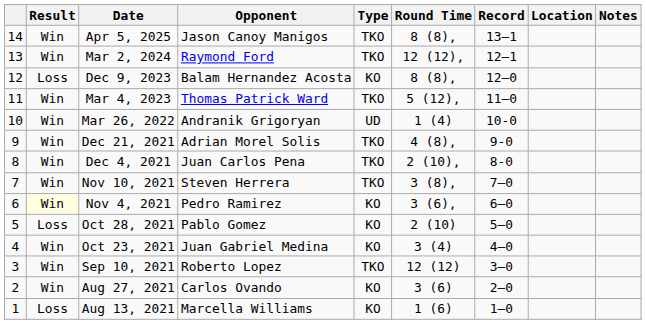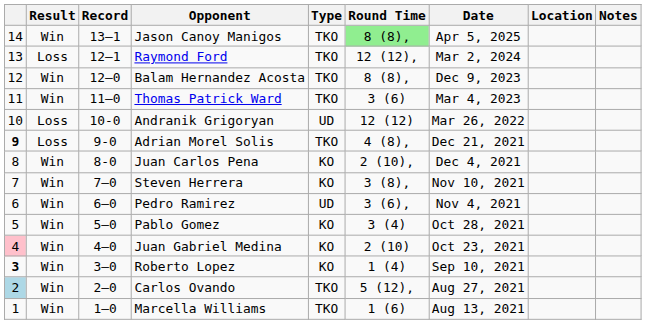 <table class="wikitable" style="text-align:center">
 <tr>
 <th></th>
 <th>Result</th>
-<th>Date</th>
+<th>Record</th>
 <th>Opponent</th>
 <th>Type</th>
 <th>Round Time</th>
-<th>Record</th>
+<th>Date</th>
 <th>Location</th>
 <th>Notes</th>
 </tr>
 <tr>
 <td>14</td>
 <td>Win</td>
-<td>Apr 5, 2025</td>
+<td>13–1</td>
 <td style="text-align:left;">Jason Canoy Manigos</td>
 <td>TKO</td>
-<td>8 (8), </td>
-<td>13–1</td>
+<td style="background: lightgreen;">8 (8), </td>
+<td>Apr 5, 2025</td>
 <td style="text-align:left;"></td>
 <td></td>
 </tr>
 <tr>
 <td>13</td>
-<td>Win</td>
-<td>Mar 2, 2024</td>
+<td>Loss</td>
+<td>12–1</td>
 <td style="text-align:left;"><a href='#'>Raymond Ford</a></td>
 <td>TKO</td>
 <td>12 (12), </td>
-<td>12–1</td>
+<td>Mar 2, 2024</td>
 <td style="text-align:left;"></td>
 <td></td>
 </tr>
 <tr>
 <td>12</td>
-<td>Loss</td>
+<td>Win</td>
+<td>12–0</td>
+<td style="text-align:left;">Balam Hernandez Acosta</td>
+<td>TKO</td>
+<td>8 (8), </td>
 <td>Dec 9, 2023</td>
-<td style="text-align:left;">Balam Hernandez Acosta</td>
-<td>KO</td>
-<td>8 (8), </td>
-<td>12–0</td>
 <td style="text-align:left;"></td>
 <td></td>
 </tr>
 <tr>
 <td>11</td>
 <td>Win</td>
-<td>Mar 4, 2023</td>
+<td>11–0</td>
 <td style="text-align:left;"><a href='#'>Thomas Patrick Ward</a></td>
 <td>TKO</td>
-<td>5 (12), </td>
-<td>11–0</td>
+<td>3 (6) </td>
+<td>Mar 4, 2023</td>
 <td style="text-align:left;"></td>
 <td></td>
 </tr>
 <tr>
 <td>10</td>
-<td>Win</td>
-<td>Mar 26, 2022</td>
+<td>Loss</td>
+<td>10-0</td>
 <td style="text-align:left;">Andranik Grigoryan</td>
 <td>UD</td>
-<td>1 (4) </td>
-<td>10-0</td>
+<td>12 (12)</td>
+<td>Mar 26, 2022</td>
 <td style="text-align:left;"></td>
 <td></td>
 </tr>
 <tr>
-<td>9</td>
-<td>Win</td>
-<td>Dec 21, 2021</td>
+<td><strong>9</strong></td>
+<td>Loss</td>
+<td>9-0</td>
 <td style="text-align:left;">Adrian Morel Solis</td>
 <td>TKO</td>
 <td>4 (8), </td>
-<td>9-0</td>
+<td>Dec 21, 2021</td>
 <td style="text-align:left;"></td>
 <td></td>
 </tr>
 <tr>
 <td>8</td>
 <td>Win</td>
+<td>8-0</td>
+<td style="text-align:left;">Juan Carlos Pena</td>
+<td>KO</td>
+<td>2 (10), </td>
 <td>Dec 4, 2021</td>
-<td style="text-align:left;">Juan Carlos Pena</td>
-<td>TKO</td>
-<td>2 (10), </td>
-<td>8-0</td>
 <td style="text-align:left;"></td>
 <td></td>
 </tr>
 <tr>
 <td>7</td>
 <td>Win</td>
+<td>7–0</td>
+<td style="text-align:left;">Steven Herrera</td>
+<td>KO</td>
+<td>3 (8), </td>
 <td>Nov 10, 2021</td>
-<td style="text-align:left;">Steven Herrera</td>
-<td>TKO</td>
-<td>3 (8), </td>
-<td>7–0</td>
 <td style="text-align:left;"></td>
 <td></td>
 </tr>
 <tr>
 <td>6</td>
-<td style="background: lightyellow;">Win</td>
+<td>Win</td>
+<td>6–0</td>
+<td style="text-align:left;">Pedro Ramirez</td>
+<td>UD</td>
+<td>3 (6), </td>
 <td>Nov 4, 2021</td>
-<td style="text-align:left;">Pedro Ramirez</td>
-<td>KO</td>
-<td>3 (6), </td>
-<td>6–0</td>
 <td style="text-align:left;"></td>
 <td></td>
 </tr>
 <tr>
 <td>5</td>
-<td>Loss</td>
-<td>Oct 28, 2021</td>
+<td>Win</td>
+<td>5–0</td>
 <td style="text-align:left;">Pablo Gomez</td>
 <td>KO</td>
-<td>2 (10) </td>
-<td>5–0</td>
+<td>3 (4)</td>
+<td>Oct 28, 2021</td>
 <td style="text-align:left;"></td>
 <td></td>
 </tr>
 <tr>
-<td>4</td>
+<td style="background: pink;">4</td>
 <td>Win</td>
-<td>Oct 23, 2021</td>
+<td>4–0</td>
 <td style="text-align:left;">Juan Gabriel Medina</td>
 <td>KO</td>
-<td>3 (4)</td>
-<td>4–0</td>
+<td>2 (10) </td>
+<td>Oct 23, 2021</td>
 <td style="text-align:left;"></td>
 <td></td>
 </tr>
 <tr>
-<td>3</td>
+<td><strong>3</strong></td>
 <td>Win</td>
+<td>3–0</td>
+<td style="text-align:left;">Roberto Lopez</td>
+<td>KO</td>
+<td>1 (4) </td>
 <td>Sep 10, 2021</td>
-<td style="text-align:left;">Roberto Lopez</td>
-<td>TKO</td>
-<td>12 (12)</td>
-<td>3–0</td>
 <td style="text-align:left;"></td>
 <td></td>
 </tr>
 <tr>
-<td>2</td>
+<td style="background: lightblue;">2</td>
 <td>Win</td>
+<td>2–0</td>
+<td style="text-align:left;">Carlos Ovando</td>
+<td>TKO</td>
+<td>5 (12), </td>
 <td>Aug 27, 2021</td>
-<td style="text-align:left;">Carlos Ovando</td>
-<td>KO</td>
-<td>3 (6) </td>
-<td>2–0</td>
 <td style="text-align:left;"></td>
 <td></td>
 </tr>
 <tr>
 <td>1</td>
-<td>Loss</td>
+<td>Win</td>
+<td>1–0</td>
+<td style="text-align:left;">Marcella Williams</td>
+<td>TKO</td>
+<td>1 (6) </td>
 <td>Aug 13, 2021</td>
-<td style="text-align:left;">Marcella Williams</td>
-<td>KO</td>
-<td>1 (6) </td>
-<td>1–0</td>
 <td style="text-align:left;"></td>
 <td></td>
 </tr>
 </table>
